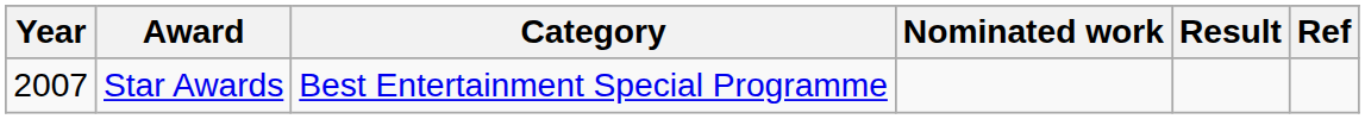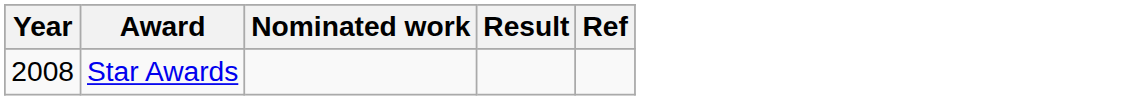 <table class="wikitable sortable">
 <tr style="background:#ccc; text-align:center;">
 <th>Year</th>
 <th>Award</th>
-<th>Category</th>
 <th>Nominated work</th>
 <th>Result</th>
 <th>Ref</th>
 </tr>
 <tr>
-<td>2007</td>
+<td>2008</td>
 <td><a href='#'>Star Awards</a></td>
-<td><a href='#'>Best Entertainment Special Programme</a></td>
 <td></td>
 <td></td>
 <td></td>
 </tr>
 </table>
